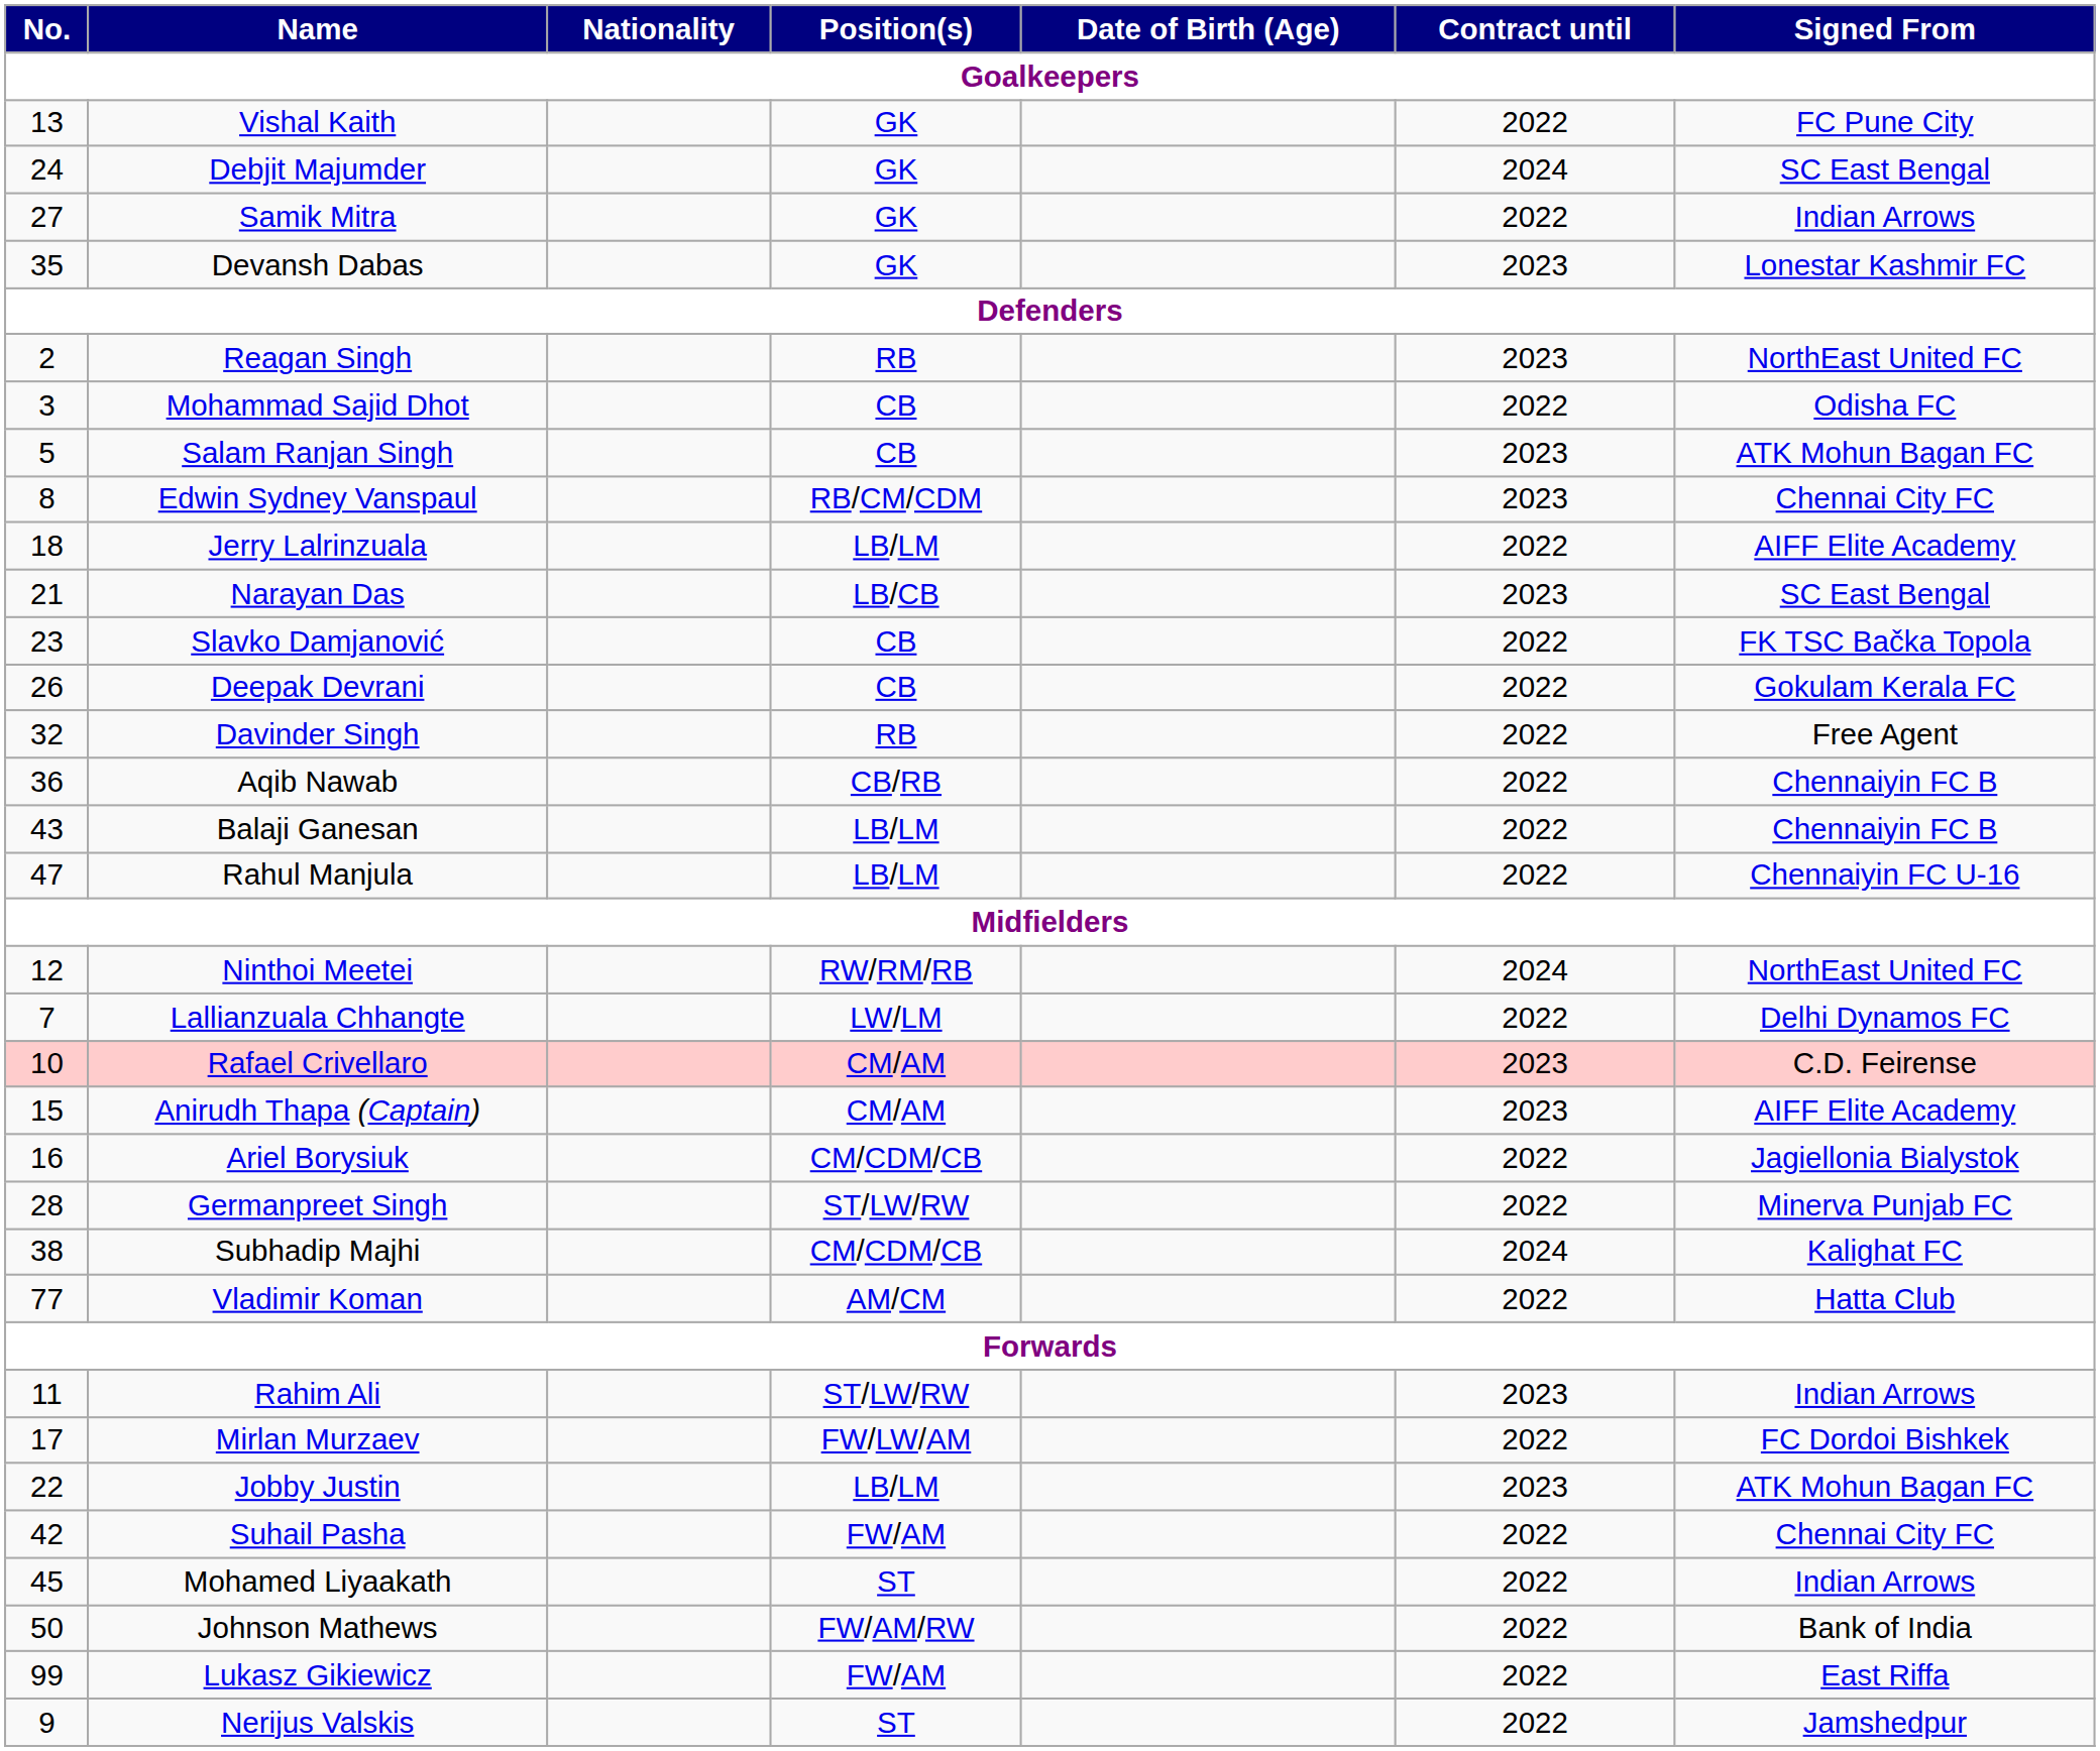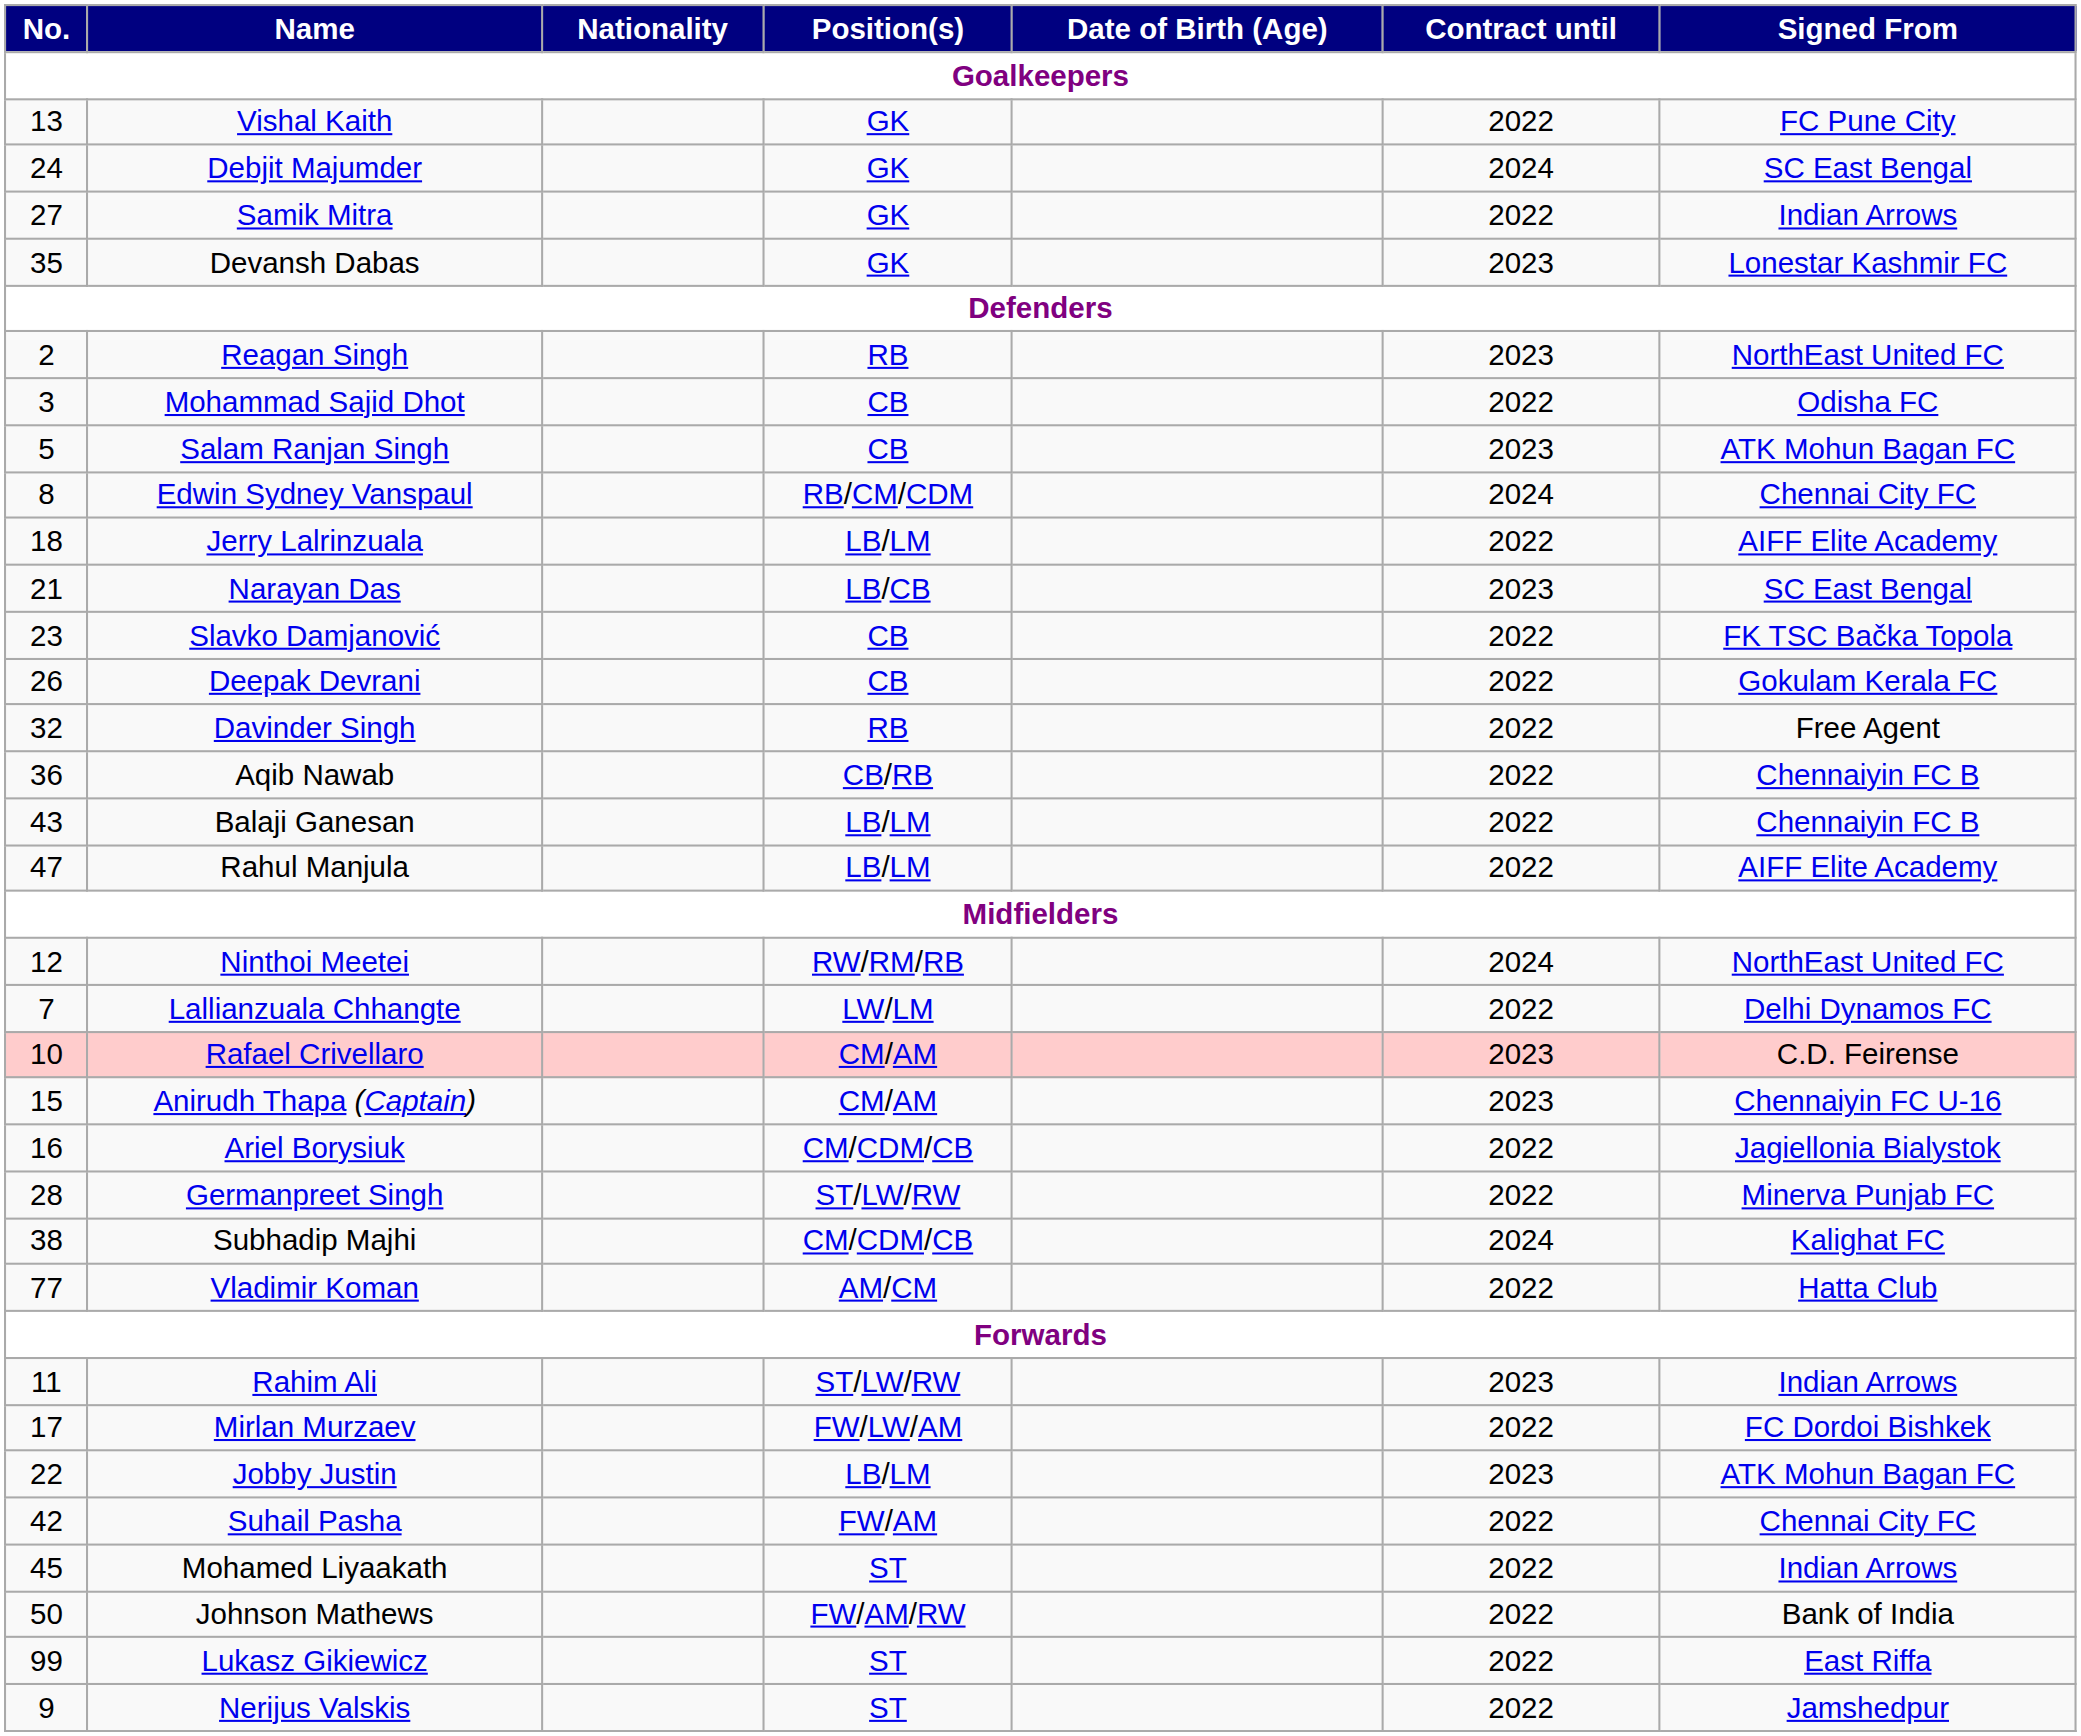 <table class="wikitable" style="text-align:center; font-size:90%; width:80%;">
 <tr>
 <th style="background:#000080; color:white; text-align:center;">No.</th>
 <th style="background:#000080; color:white; text-align:center;">Name</th>
 <th style="background:#000080; color:white; text-align:center;">Nationality</th>
 <th style="background:#000080; color:white; text-align:center;">Position(s)</th>
 <th style="background:#000080; color:white; text-align:center;">Date of Birth (Age)</th>
 <th style="background:#000080; color:white; text-align:center;">Contract until</th>
 <th style="background:#000080; color:white; text-align:center;">Signed From</th>
 </tr>
 <tr>
 <th colspan="7" style="background:white; color:	#800080; text-align:center;">Goalkeepers</th>
 </tr>
 <tr>
 <td>13</td>
 <td><a href='#'>Vishal Kaith</a></td>
 <td></td>
 <td><a href='#'>GK</a></td>
 <td></td>
 <td>2022</td>
 <td> <a href='#'>FC Pune City</a></td>
 </tr>
 <tr>
 <td>24</td>
 <td><a href='#'>Debjit Majumder</a></td>
 <td></td>
 <td><a href='#'>GK</a></td>
 <td></td>
 <td>2024</td>
 <td> <a href='#'>SC East Bengal</a></td>
 </tr>
 <tr>
 <td>27</td>
 <td><a href='#'>Samik Mitra</a></td>
 <td></td>
 <td><a href='#'>GK</a></td>
 <td></td>
 <td>2022</td>
 <td> <a href='#'>Indian Arrows</a></td>
 </tr>
 <tr>
 <td>35</td>
 <td>Devansh Dabas</td>
 <td></td>
 <td><a href='#'>GK</a></td>
 <td></td>
 <td>2023</td>
 <td> <a href='#'>Lonestar Kashmir FC</a></td>
 </tr>
 <tr>
 <th colspan="7" style="background:	white; color:#800080; text-align:center;">Defenders</th>
 </tr>
 <tr>
 <td>2</td>
 <td><a href='#'>Reagan Singh</a></td>
 <td></td>
 <td><a href='#'>RB</a></td>
 <td></td>
 <td>2023</td>
 <td> <a href='#'>NorthEast United FC</a></td>
 </tr>
 <tr>
 <td>3</td>
 <td><a href='#'>Mohammad Sajid Dhot</a></td>
 <td></td>
 <td><a href='#'>CB</a></td>
 <td></td>
 <td>2022</td>
 <td> <a href='#'>Odisha FC</a></td>
 </tr>
 <tr>
 <td>5</td>
 <td><a href='#'>Salam Ranjan Singh</a></td>
 <td></td>
 <td><a href='#'>CB</a></td>
 <td></td>
 <td>2023</td>
 <td> <a href='#'>ATK Mohun Bagan FC</a></td>
 </tr>
 <tr>
 <td>8</td>
 <td><a href='#'>Edwin Sydney Vanspaul</a></td>
 <td></td>
 <td><a href='#'>RB</a>/<a href='#'>CM</a>/<a href='#'>CDM</a></td>
 <td></td>
-<td>2023</td>
+<td>2024</td>
 <td> <a href='#'>Chennai City FC</a></td>
 </tr>
 <tr>
 <td>18</td>
 <td><a href='#'>Jerry Lalrinzuala</a></td>
 <td></td>
 <td><a href='#'>LB</a>/<a href='#'>LM</a></td>
 <td></td>
 <td>2022</td>
 <td> <a href='#'>AIFF Elite Academy</a></td>
 </tr>
 <tr>
 <td>21</td>
 <td><a href='#'>Narayan Das</a></td>
 <td></td>
 <td><a href='#'>LB</a>/<a href='#'>CB</a></td>
 <td></td>
 <td>2023</td>
 <td> <a href='#'>SC East Bengal</a></td>
 </tr>
 <tr>
 <td>23</td>
 <td><a href='#'>Slavko Damjanović</a></td>
 <td></td>
 <td><a href='#'>CB</a></td>
 <td></td>
 <td>2022</td>
 <td> <a href='#'>FK TSC Bačka Topola</a></td>
 </tr>
 <tr>
 <td>26</td>
 <td><a href='#'>Deepak Devrani</a></td>
 <td></td>
 <td><a href='#'>CB</a></td>
 <td></td>
 <td>2022</td>
 <td> <a href='#'>Gokulam Kerala FC</a></td>
 </tr>
 <tr>
 <td>32</td>
 <td><a href='#'>Davinder Singh</a></td>
 <td></td>
 <td><a href='#'>RB</a></td>
 <td></td>
 <td>2022</td>
 <td>Free Agent</td>
 </tr>
 <tr>
 <td>36</td>
 <td>Aqib Nawab</td>
 <td></td>
 <td><a href='#'>CB</a>/<a href='#'>RB</a></td>
 <td></td>
 <td>2022</td>
 <td> <a href='#'>Chennaiyin FC B</a></td>
 </tr>
 <tr>
 <td>43</td>
 <td>Balaji Ganesan</td>
 <td></td>
 <td><a href='#'>LB</a>/<a href='#'>LM</a></td>
 <td></td>
 <td>2022</td>
 <td> <a href='#'>Chennaiyin FC B</a></td>
 </tr>
 <tr>
 <td>47</td>
 <td>Rahul Manjula</td>
 <td></td>
 <td><a href='#'>LB</a>/<a href='#'>LM</a></td>
 <td></td>
 <td>2022</td>
-<td> <a href='#'>Chennaiyin FC U-16</a></td>
+<td> <a href='#'>AIFF Elite Academy</a></td>
 </tr>
 <tr>
 <th colspan="7" style="background:	white; color:#800080; text-align:center;">Midfielders</th>
 </tr>
 <tr>
 <td>12</td>
 <td><a href='#'>Ninthoi Meetei</a></td>
 <td></td>
 <td><a href='#'>RW</a>/<a href='#'>RM</a>/<a href='#'>RB</a></td>
 <td></td>
 <td>2024</td>
 <td> <a href='#'>NorthEast United FC</a></td>
 </tr>
 <tr>
 <td>7</td>
 <td><a href='#'>Lallianzuala Chhangte</a></td>
 <td></td>
 <td><a href='#'>LW</a>/<a href='#'>LM</a></td>
 <td></td>
 <td>2022</td>
 <td> <a href='#'>Delhi Dynamos FC</a></td>
 </tr>
 <tr bgcolor="#FFCCCC">
 <td>10</td>
 <td><a href='#'>Rafael Crivellaro</a></td>
 <td></td>
 <td><a href='#'>CM</a>/<a href='#'>AM</a></td>
 <td></td>
 <td>2023</td>
 <td> C.D. Feirense</td>
 </tr>
 <tr>
 <td>15</td>
 <td><a href='#'>Anirudh Thapa</a> <em>(<a href='#'>Captain</a>)</em></td>
 <td></td>
 <td><a href='#'>CM</a>/<a href='#'>AM</a></td>
 <td></td>
 <td>2023</td>
-<td> <a href='#'>AIFF Elite Academy</a></td>
+<td> <a href='#'>Chennaiyin FC U-16</a></td>
 </tr>
 <tr>
 <td>16</td>
 <td><a href='#'>Ariel Borysiuk</a></td>
 <td></td>
 <td><a href='#'>CM</a>/<a href='#'>CDM</a>/<a href='#'>CB</a></td>
 <td></td>
 <td>2022</td>
 <td> <a href='#'>Jagiellonia Bialystok</a></td>
 </tr>
 <tr>
 <td>28</td>
 <td><a href='#'>Germanpreet Singh</a></td>
 <td></td>
 <td><a href='#'>ST</a>/<a href='#'>LW</a>/<a href='#'>RW</a></td>
 <td></td>
 <td>2022</td>
 <td> <a href='#'>Minerva Punjab FC</a></td>
 </tr>
 <tr>
 <td>38</td>
 <td>Subhadip Majhi</td>
 <td></td>
 <td><a href='#'>CM</a>/<a href='#'>CDM</a>/<a href='#'>CB</a></td>
 <td></td>
 <td>2024</td>
 <td> <a href='#'>Kalighat FC</a></td>
 </tr>
 <tr>
 <td>77</td>
 <td><a href='#'>Vladimir Koman</a></td>
 <td></td>
 <td><a href='#'>AM</a>/<a href='#'>CM</a></td>
 <td></td>
 <td>2022</td>
 <td> <a href='#'>Hatta Club</a></td>
 </tr>
 <tr>
 <th colspan="7" style="background:	white; color:#800080; text-align:center;">Forwards</th>
 </tr>
 <tr>
 <td>11</td>
 <td><a href='#'>Rahim Ali</a></td>
 <td></td>
 <td><a href='#'>ST</a>/<a href='#'>LW</a>/<a href='#'>RW</a></td>
 <td></td>
 <td>2023</td>
 <td> <a href='#'>Indian Arrows</a></td>
 </tr>
 <tr>
 <td>17</td>
 <td><a href='#'>Mirlan Murzaev</a></td>
 <td></td>
 <td><a href='#'>FW</a>/<a href='#'>LW</a>/<a href='#'>AM</a></td>
 <td></td>
 <td>2022</td>
 <td> <a href='#'>FC Dordoi Bishkek</a></td>
 </tr>
 <tr>
 <td>22</td>
 <td><a href='#'>Jobby Justin</a></td>
 <td></td>
 <td><a href='#'>LB</a>/<a href='#'>LM</a></td>
 <td></td>
 <td>2023</td>
 <td> <a href='#'>ATK Mohun Bagan FC</a></td>
 </tr>
 <tr>
 <td>42</td>
 <td><a href='#'>Suhail Pasha</a></td>
 <td></td>
 <td><a href='#'>FW</a>/<a href='#'>AM</a></td>
 <td></td>
 <td>2022</td>
 <td> <a href='#'>Chennai City FC</a></td>
 </tr>
 <tr>
 <td>45</td>
 <td>Mohamed Liyaakath</td>
 <td></td>
 <td><a href='#'>ST</a></td>
 <td></td>
 <td>2022</td>
 <td><a href='#'>Indian Arrows</a></td>
 </tr>
 <tr>
 <td>50</td>
 <td>Johnson Mathews</td>
 <td></td>
 <td><a href='#'>FW</a>/<a href='#'>AM</a>/<a href='#'>RW</a></td>
 <td></td>
 <td>2022</td>
 <td> Bank of India</td>
 </tr>
 <tr>
 <td>99</td>
 <td><a href='#'>Lukasz Gikiewicz</a></td>
 <td></td>
-<td><a href='#'>FW</a>/<a href='#'>AM</a></td>
+<td><a href='#'>ST</a></td>
 <td></td>
 <td>2022</td>
 <td> <a href='#'>East Riffa</a></td>
 </tr>
 <tr>
 <td>9</td>
 <td><a href='#'>Nerijus Valskis</a></td>
 <td></td>
 <td><a href='#'>ST</a></td>
 <td></td>
 <td>2022</td>
 <td> <a href='#'>Jamshedpur</a></td>
 </tr>
 <tr>
 </tr>
 </table>
